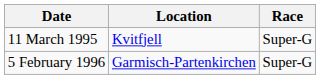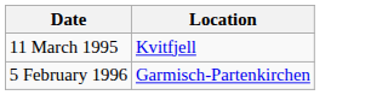 <table class="wikitable">
 <tr>
 <th>Date</th>
 <th>Location</th>
-<th>Race</th>
 </tr>
 <tr>
 <td>11 March 1995</td>
 <td> <a href='#'>Kvitfjell</a></td>
-<td>Super-G</td>
 </tr>
 <tr>
 <td>5 February 1996</td>
 <td> <a href='#'>Garmisch-Partenkirchen</a></td>
-<td>Super-G</td>
 </tr>
 </table>
